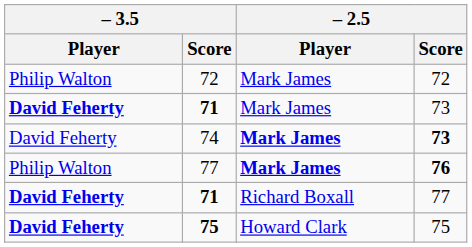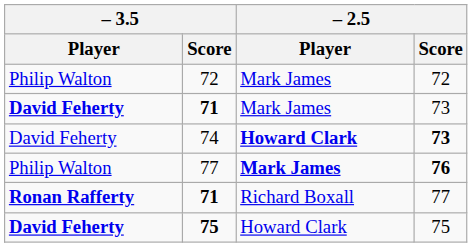 <table class=wikitable>
 <tr>
 <th colspan=2> – 3.5</th>
 <th colspan=2> – 2.5</th>
 </tr>
 <tr>
 <th width=145>Player</th>
 <th>Score</th>
 <th width=145>Player</th>
 <th>Score</th>
 </tr>
 <tr>
 <td><a href='#'>Philip Walton</a></td>
 <td align=center>72</td>
 <td><a href='#'>Mark James</a></td>
 <td align=center>72</td>
 </tr>
 <tr>
 <td><strong><a href='#'>David Feherty</a></strong></td>
 <td align=center><strong>71</strong></td>
 <td><a href='#'>Mark James</a></td>
 <td align=center>73</td>
 </tr>
 <tr>
 <td><a href='#'>David Feherty</a></td>
 <td align=center>74</td>
-<td><strong><a href='#'>Mark James</a></strong></td>
+<td><strong><a href='#'>Howard Clark</a></strong></td>
 <td align=center><strong>73</strong></td>
 </tr>
 <tr>
 <td><a href='#'>Philip Walton</a></td>
 <td align=center>77</td>
 <td><strong><a href='#'>Mark James</a></strong></td>
 <td align=center><strong>76</strong></td>
 </tr>
 <tr>
-<td><strong><a href='#'>David Feherty</a></strong></td>
+<td><strong><a href='#'>Ronan Rafferty</a></strong></td>
 <td align=center><strong>71</strong></td>
 <td><a href='#'>Richard Boxall</a></td>
 <td align=center>77</td>
 </tr>
 <tr>
 <td><strong><a href='#'>David Feherty</a></strong></td>
 <td align=center><strong>75</strong></td>
 <td><a href='#'>Howard Clark</a></td>
 <td align=center>75</td>
 </tr>
 </table>
